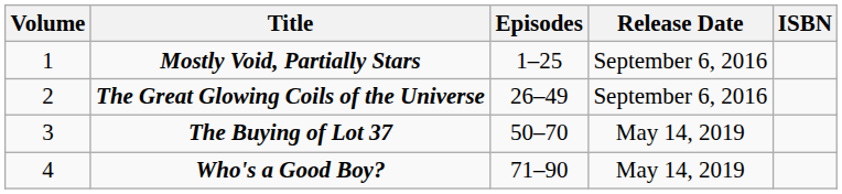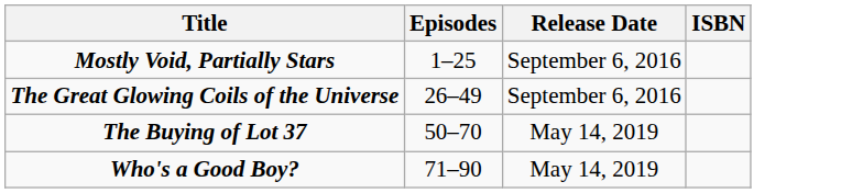 <table class="wikitable" style="text-align: center">
 <tr>
-<th>Volume</th>
 <th>Title</th>
 <th>Episodes</th>
 <th>Release Date</th>
 <th>ISBN</th>
 </tr>
 <tr>
-<td>1</td>
 <td><strong><em>Mostly Void, Partially Stars</em></strong></td>
 <td>1–25</td>
 <td>September 6, 2016</td>
 <td></td>
 </tr>
 <tr>
-<td>2</td>
 <td><strong><em>The Great Glowing Coils of the Universe</em></strong></td>
 <td>26–49</td>
 <td>September 6, 2016</td>
 <td></td>
 </tr>
 <tr>
-<td>3</td>
 <td><strong><em>The Buying of Lot 37</em></strong></td>
 <td>50–70</td>
 <td>May 14, 2019</td>
 <td></td>
 </tr>
 <tr>
-<td>4</td>
 <td><strong><em>Who's a Good Boy?</em></strong></td>
 <td>71–90</td>
 <td>May 14, 2019</td>
 <td></td>
 </tr>
 </table>
